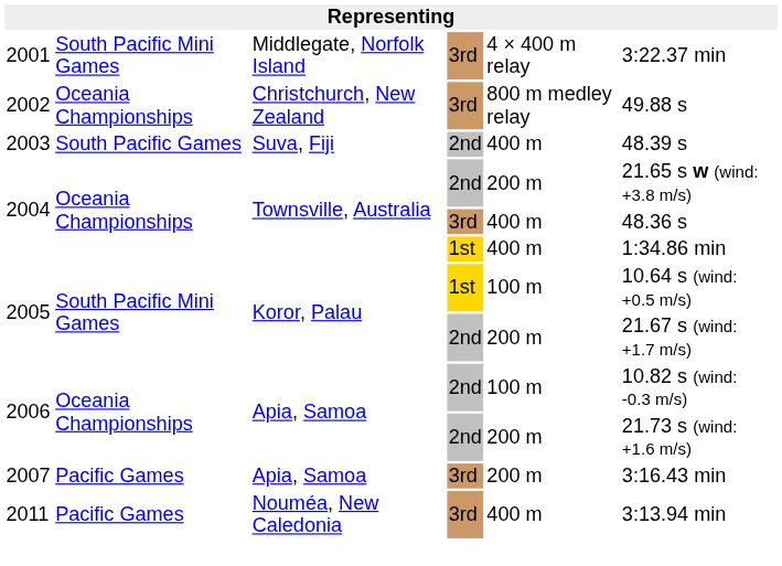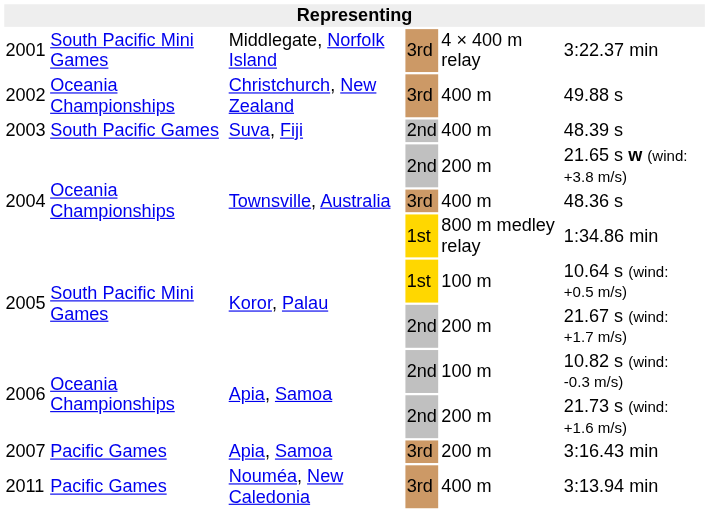 <table>
 <tr>
 <th bgcolor="#eeeeee" colspan="6">Representing </th>
 </tr>
 <tr>
 <td>2001</td>
 <td><a href='#'>South Pacific Mini Games</a></td>
 <td>Middlegate, <a href='#'>Norfolk Island</a></td>
 <td bgcolor=cc9966>3rd</td>
 <td>4 × 400 m relay</td>
 <td>3:22.37 min</td>
 </tr>
 <tr>
 <td>2002</td>
 <td><a href='#'>Oceania Championships</a></td>
 <td><a href='#'>Christchurch</a>, <a href='#'>New Zealand</a></td>
 <td bgcolor=cc9966>3rd</td>
-<td>800 m medley relay</td>
+<td>400 m</td>
 <td>49.88 s</td>
 </tr>
 <tr>
 <td>2003</td>
 <td><a href='#'>South Pacific Games</a></td>
 <td><a href='#'>Suva</a>, <a href='#'>Fiji</a></td>
 <td bgcolor=silver>2nd</td>
 <td>400 m</td>
 <td>48.39 s</td>
 </tr>
 <tr>
 <td rowspan=3>2004</td>
 <td rowspan=3><a href='#'>Oceania Championships</a></td>
 <td rowspan=3><a href='#'>Townsville</a>, <a href='#'>Australia</a></td>
 <td bgcolor=silver>2nd</td>
 <td>200 m</td>
 <td>21.65 s <strong>w</strong> <small>(wind: +3.8 m/s)</small></td>
 </tr>
 <tr>
 <td bgcolor=cc9966>3rd</td>
 <td>400 m</td>
 <td>48.36 s</td>
 </tr>
 <tr>
 <td bgcolor=gold>1st</td>
-<td>400 m</td>
+<td>800 m medley relay</td>
 <td>1:34.86 min</td>
 </tr>
 <tr>
 <td rowspan=2>2005</td>
 <td rowspan=2><a href='#'>South Pacific Mini Games</a></td>
 <td rowspan=2><a href='#'>Koror</a>, <a href='#'>Palau</a></td>
 <td bgcolor=gold>1st</td>
 <td>100 m</td>
 <td>10.64 s <small>(wind: +0.5 m/s)</small></td>
 </tr>
 <tr>
 <td bgcolor=silver>2nd</td>
 <td>200 m</td>
 <td>21.67 s <small>(wind: +1.7 m/s)</small></td>
 </tr>
 <tr>
 <td rowspan=2>2006</td>
 <td rowspan=2><a href='#'>Oceania Championships</a></td>
 <td rowspan=2><a href='#'>Apia</a>, <a href='#'>Samoa</a></td>
 <td bgcolor=silver>2nd</td>
 <td>100 m</td>
 <td>10.82 s <small>(wind: -0.3 m/s)</small></td>
 </tr>
 <tr>
 <td bgcolor=silver>2nd</td>
 <td>200 m</td>
 <td>21.73 s <small>(wind: +1.6 m/s)</small></td>
 </tr>
 <tr>
 <td>2007</td>
 <td><a href='#'>Pacific Games</a></td>
 <td><a href='#'>Apia</a>, <a href='#'>Samoa</a></td>
 <td bgcolor=cc9966>3rd</td>
 <td>200 m</td>
 <td>3:16.43 min</td>
 </tr>
 <tr>
 <td>2011</td>
 <td><a href='#'>Pacific Games</a></td>
 <td><a href='#'>Nouméa</a>, <a href='#'>New Caledonia</a></td>
 <td bgcolor=cc9966>3rd</td>
 <td>400 m</td>
 <td>3:13.94 min</td>
 </tr>
 </table>
